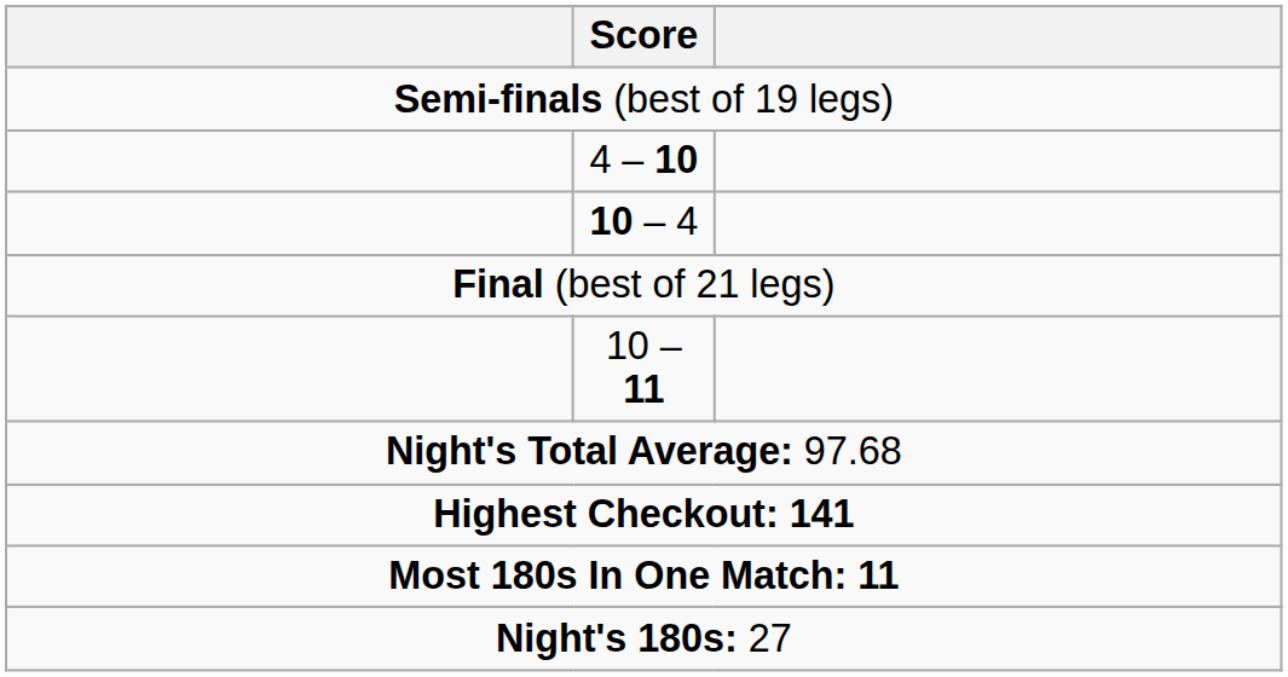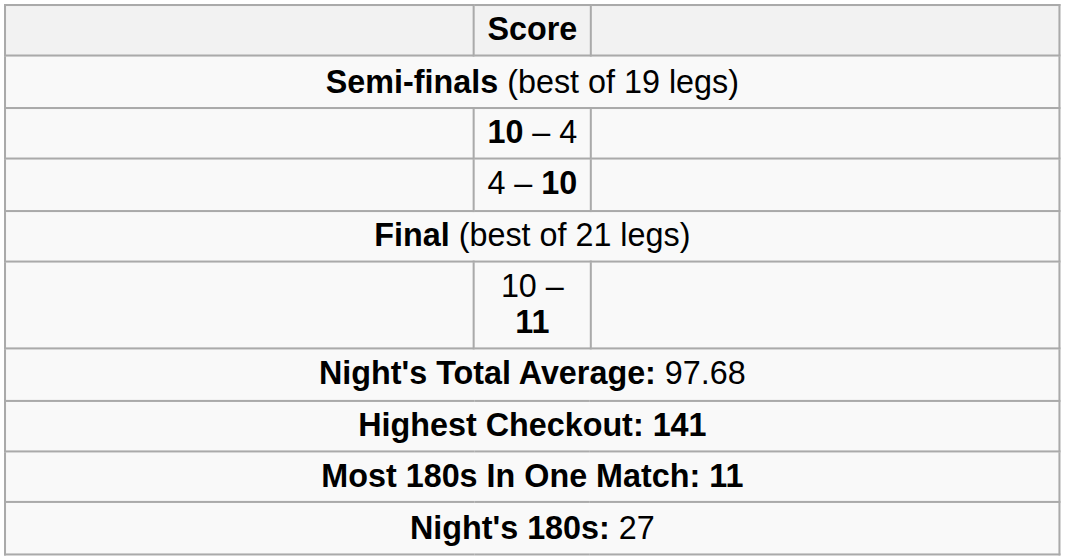 <table class=wikitable style="text-align:center">
 <tr>
 <th width=225></th>
 <th width=50>Score</th>
 <th width=225></th>
 </tr>
 <tr align=center>
 <td colspan="3"><strong>Semi-finals</strong> (best of 19 legs)</td>
 </tr>
 <tr align=left>
 <td align=right></td>
-<td align=center>4 – <strong>10</strong></td>
+<td align=center><strong>10</strong> – 4</td>
 <td></td>
 </tr>
 <tr align=left>
 <td align=right></td>
-<td align=center><strong>10</strong> – 4</td>
+<td align=center>4 – <strong>10</strong></td>
 <td></td>
 </tr>
 <tr align=center>
 <td colspan="3"><strong>Final</strong> (best of 21 legs)</td>
 </tr>
 <tr align=left>
 <td align=right></td>
 <td align=center>10 – <strong>11</strong></td>
 <td></td>
 </tr>
 <tr align=center>
 <td colspan="3"><strong>Night's Total Average:</strong> 97.68 </td>
 </tr>
 <tr align=center>
 <td colspan="3"><strong>Highest Checkout:</strong>  <strong>141</strong></td>
 </tr>
 <tr align=center>
 <td colspan="3"><strong>Most 180s In One Match:</strong>  <strong>11</strong></td>
 </tr>
 <tr align=center>
 <td colspan="3"><strong>Night's 180s:</strong> 27</td>
 </tr>
 </table>
